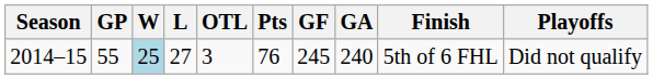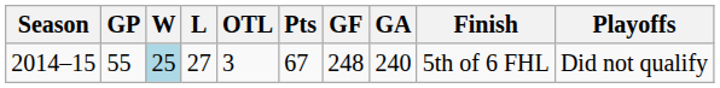 <table class="wikitable">
 <tr>
 <th>Season</th>
 <th>GP</th>
 <th>W</th>
 <th>L</th>
 <th>OTL</th>
 <th>Pts</th>
 <th>GF</th>
 <th>GA</th>
 <th>Finish</th>
 <th>Playoffs</th>
 </tr>
 <tr>
 <td>2014–15</td>
 <td>55</td>
 <td style="background: lightblue;">25</td>
 <td>27</td>
 <td>3</td>
-<td>76</td>
-<td>245</td>
+<td>67</td>
+<td>248</td>
 <td>240</td>
 <td>5th of 6 FHL</td>
 <td>Did not qualify</td>
 </tr>
 </table>
